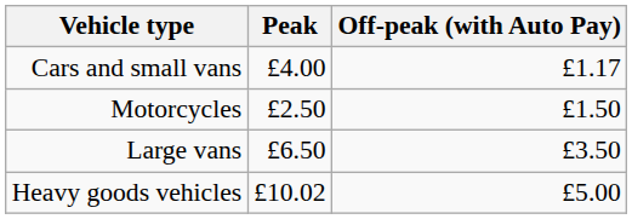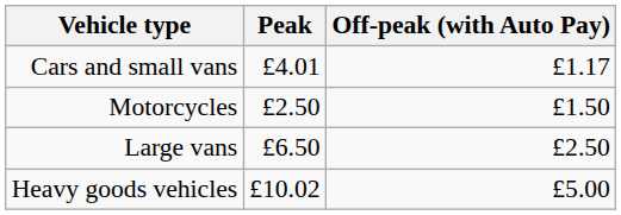 <table class="wikitable col1left" style="text-align:right;">
 <tr>
 <th>Vehicle type</th>
 <th>Peak</th>
 <th>Off-peak (with Auto Pay)</th>
 </tr>
 <tr>
 <td>Cars and small vans</td>
-<td>£4.00</td>
+<td>£4.01</td>
 <td>£1.17</td>
 </tr>
 <tr>
 <td>Motorcycles</td>
 <td>£2.50</td>
 <td>£1.50</td>
 </tr>
 <tr>
 <td>Large vans</td>
 <td>£6.50</td>
-<td>£3.50</td>
+<td>£2.50</td>
 </tr>
 <tr>
 <td>Heavy goods vehicles</td>
 <td>£10.02</td>
 <td>£5.00</td>
 </tr>
 </table>
